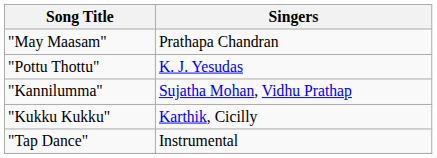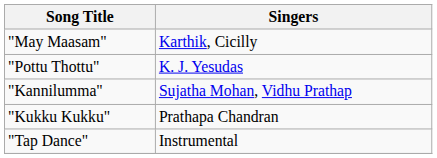 <table class="wikitable" width="70%">
 <tr>
 <th>Song Title</th>
 <th>Singers</th>
 </tr>
 <tr>
 <td>"May Maasam"</td>
-<td>Prathapa Chandran</td>
+<td><a href='#'>Karthik</a>, Cicilly</td>
 </tr>
 <tr>
 <td>"Pottu Thottu"</td>
 <td><a href='#'>K. J. Yesudas</a></td>
 </tr>
 <tr>
 <td>"Kannilumma"</td>
 <td><a href='#'>Sujatha Mohan</a>, <a href='#'>Vidhu Prathap</a></td>
 </tr>
 <tr>
 <td>"Kukku Kukku"</td>
-<td><a href='#'>Karthik</a>, Cicilly</td>
+<td>Prathapa Chandran</td>
 </tr>
 <tr>
 <td>"Tap Dance"</td>
 <td>Instrumental</td>
 </tr>
 <tr>
 </tr>
 </table>
